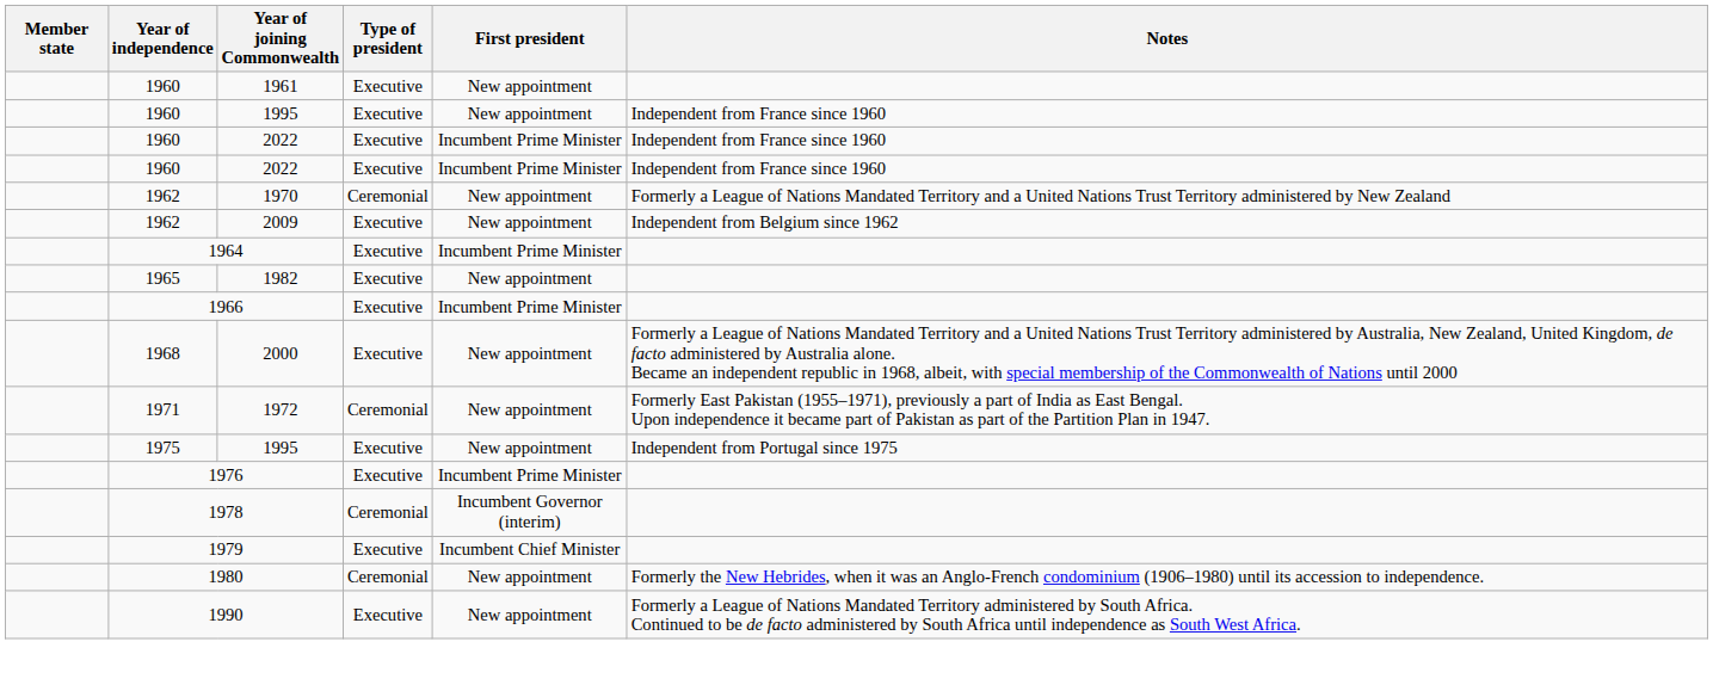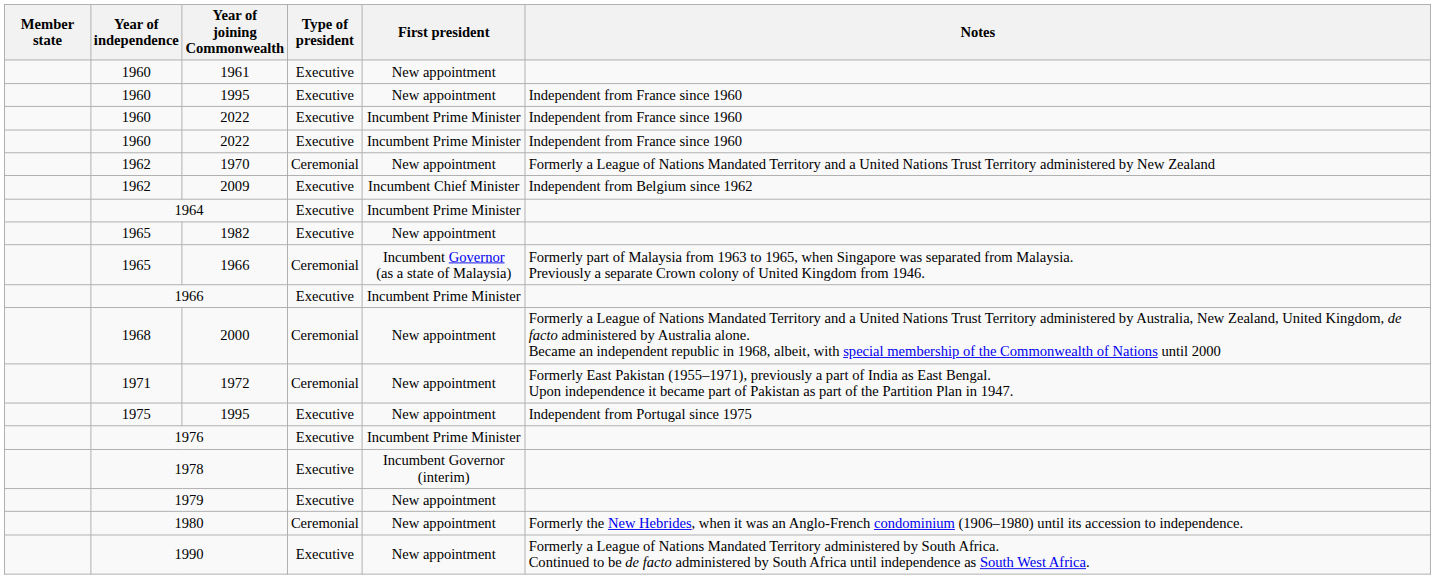 <table class="wikitable sortable">
 <tr>
 <th>Member state</th>
 <th>Year of<br>independence</th>
 <th>Year of<br>joining<br>Commonwealth</th>
 <th>Type of<br>president</th>
 <th>First president</th>
 <th>Notes</th>
 </tr>
 <tr>
 <td></td>
 <td align="center">1960</td>
 <td align="center">1961</td>
 <td align="center">Executive</td>
 <td align="center">New appointment</td>
 <td></td>
 </tr>
 <tr>
 <td></td>
 <td align="center">1960</td>
 <td align="center">1995</td>
 <td align="center">Executive</td>
 <td align="center">New appointment</td>
 <td>Independent from France since 1960</td>
 </tr>
 <tr>
 <td></td>
 <td align="center">1960</td>
 <td align="center">2022</td>
 <td align="center">Executive</td>
 <td align="center">Incumbent Prime Minister</td>
 <td>Independent from France since 1960</td>
 </tr>
 <tr>
 <td></td>
 <td align="center">1960</td>
 <td align="center">2022</td>
 <td align="center">Executive</td>
 <td align="center">Incumbent Prime Minister</td>
 <td>Independent from France since 1960</td>
 </tr>
 <tr>
 <td></td>
 <td align="center">1962</td>
 <td align="center">1970</td>
 <td align="center">Ceremonial</td>
 <td align="center">New appointment</td>
 <td>Formerly a League of Nations Mandated Territory and a United Nations Trust Territory administered by New Zealand</td>
 </tr>
 <tr>
 <td></td>
 <td align="center">1962</td>
 <td align="center">2009</td>
 <td align="center">Executive</td>
-<td align="center">New appointment</td>
+<td align="center">Incumbent Chief Minister</td>
 <td>Independent from Belgium since 1962</td>
 </tr>
 <tr>
 <td></td>
 <td colspan="2" align="center">1964</td>
 <td align="center">Executive</td>
 <td align="center">Incumbent Prime Minister</td>
 <td></td>
 </tr>
 <tr>
 <td></td>
 <td align="center">1965</td>
 <td align="center">1982</td>
 <td align="center">Executive</td>
 <td align="center">New appointment</td>
 <td></td>
 </tr>
 <tr>
 <td></td>
+<td align="center">1965</td>
+<td align="center">1966</td>
+<td align="center">Ceremonial</td>
+<td align="center">Incumbent <a href='#'>Governor</a><br>(as a state of Malaysia)</td>
+<td>Formerly part of Malaysia from 1963 to 1965, when Singapore was separated from Malaysia.<br>Previously a separate Crown colony of United Kingdom from 1946.</td>
+</tr>
+<tr>
+<td></td>
 <td colspan="2" align="center">1966</td>
 <td align="center">Executive</td>
 <td align="center">Incumbent Prime Minister</td>
 <td></td>
 </tr>
 <tr>
 <td></td>
 <td align="center">1968</td>
 <td align="center">2000</td>
-<td align="center">Executive</td>
+<td align="center">Ceremonial</td>
 <td align="center">New appointment</td>
 <td>Formerly a League of Nations Mandated Territory and a United Nations Trust Territory administered by Australia, New Zealand, United Kingdom, <em>de facto</em> administered by Australia alone.<br>Became an independent republic in 1968, albeit, with <a href='#'>special membership of the Commonwealth of Nations</a> until 2000</td>
 </tr>
 <tr>
 <td></td>
 <td align="center">1971</td>
 <td align="center">1972</td>
 <td align="center">Ceremonial</td>
 <td align="center">New appointment</td>
 <td>Formerly East Pakistan (1955–1971), previously a part of India as East Bengal.<br>Upon independence it became part of Pakistan as part of the Partition Plan in 1947.</td>
 </tr>
 <tr>
 <td></td>
 <td align="center">1975</td>
 <td align="center">1995</td>
 <td align="center">Executive</td>
 <td align="center">New appointment</td>
 <td>Independent from Portugal since 1975</td>
 </tr>
 <tr>
 <td></td>
 <td colspan="2" align="center">1976</td>
 <td align="center">Executive</td>
 <td align="center">Incumbent Prime Minister</td>
 <td></td>
 </tr>
 <tr>
 <td></td>
 <td colspan="2" align="center">1978</td>
-<td align="center">Ceremonial</td>
+<td align="center">Executive</td>
 <td align="center">Incumbent Governor (interim)</td>
 <td></td>
 </tr>
 <tr>
 <td></td>
 <td colspan="2" align="center">1979</td>
 <td align="center">Executive</td>
-<td align="center">Incumbent Chief Minister</td>
+<td align="center">New appointment</td>
 <td></td>
 </tr>
 <tr>
 <td></td>
 <td colspan="2" align="center">1980</td>
 <td align="center">Ceremonial</td>
 <td align="center">New appointment</td>
 <td>Formerly the <a href='#'>New Hebrides</a>, when it was an Anglo-French <a href='#'>condominium</a> (1906–1980) until its accession to independence.</td>
 </tr>
 <tr>
 <td></td>
 <td colspan="2" align="center">1990</td>
 <td align="center">Executive</td>
 <td align="center">New appointment</td>
 <td>Formerly a League of Nations Mandated Territory administered by South Africa.<br>Continued to be <em>de facto</em> administered by South Africa until independence as <a href='#'>South West Africa</a>.</td>
 </tr>
 </table>
